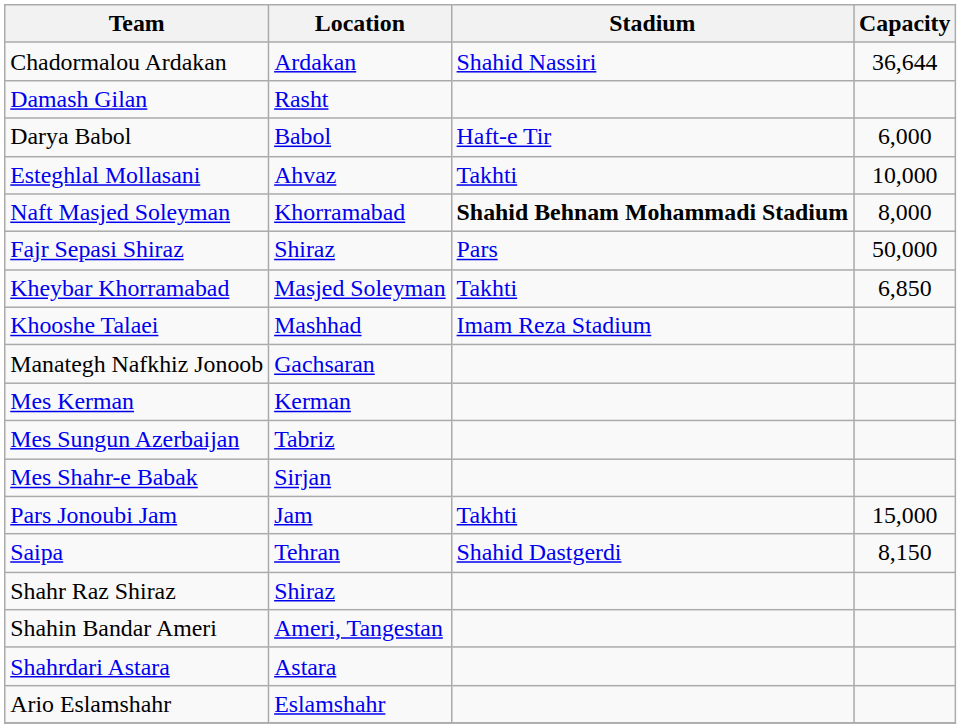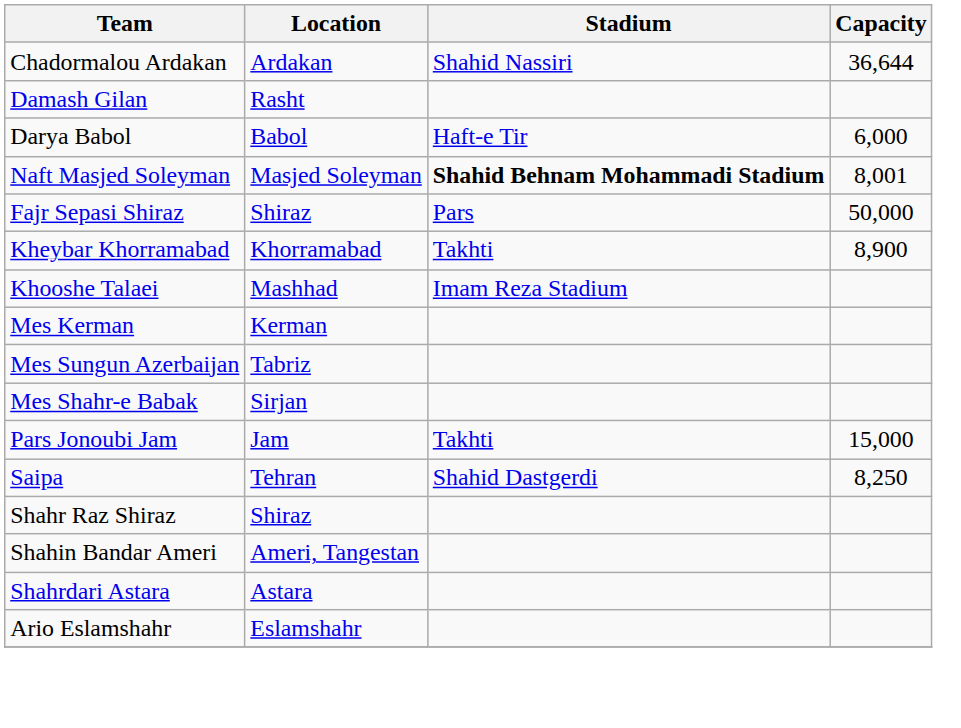 <table class="wikitable sortable">
 <tr>
 <th>Team</th>
 <th>Location</th>
 <th>Stadium</th>
 <th>Capacity</th>
 </tr>
 <tr>
 <td>Chadormalou Ardakan</td>
 <td><a href='#'>Ardakan</a></td>
 <td><a href='#'>Shahid Nassiri</a></td>
 <td style="text-align:center">36,644</td>
 </tr>
 <tr>
 <td><a href='#'>Damash Gilan</a></td>
 <td><a href='#'>Rasht</a></td>
 <td></td>
 <td style="text-align:center"></td>
 </tr>
 <tr>
 <td>Darya Babol</td>
 <td><a href='#'>Babol</a></td>
 <td><a href='#'>Haft-e Tir</a></td>
 <td style="text-align:center">6,000</td>
 </tr>
 <tr>
-<td><a href='#'>Esteghlal Mollasani</a></td>
-<td><a href='#'>Ahvaz</a></td>
-<td><a href='#'>Takhti</a></td>
-<td style="text-align:center">10,000</td>
-</tr>
-<tr>
 <td><a href='#'>Naft Masjed Soleyman</a></td>
-<td><a href='#'>Khorramabad</a></td>
+<td><a href='#'>Masjed Soleyman</a></td>
 <td><strong>Shahid Behnam Mohammadi Stadium</strong></td>
-<td style="text-align:center">8,000</td>
+<td style="text-align:center">8,001</td>
 </tr>
 <tr>
 <td><a href='#'>Fajr Sepasi Shiraz</a></td>
 <td><a href='#'>Shiraz</a></td>
 <td><a href='#'>Pars</a></td>
 <td style="text-align:center">50,000</td>
 </tr>
 <tr>
 <td><a href='#'>Kheybar Khorramabad</a></td>
-<td><a href='#'>Masjed Soleyman</a></td>
+<td><a href='#'>Khorramabad</a></td>
 <td><a href='#'>Takhti</a></td>
-<td style="text-align:center">6,850</td>
+<td style="text-align:center">8,900</td>
 </tr>
 <tr>
 <td><a href='#'>Khooshe Talaei</a></td>
 <td><a href='#'>Mashhad</a></td>
 <td><a href='#'>Imam Reza Stadium</a></td>
-<td style="text-align:center"></td>
-</tr>
-<tr>
-<td>Manategh Nafkhiz Jonoob</td>
-<td><a href='#'>Gachsaran</a></td>
-<td></td>
 <td style="text-align:center"></td>
 </tr>
 <tr>
 <td><a href='#'>Mes Kerman</a></td>
 <td><a href='#'>Kerman</a></td>
 <td></td>
 <td style="text-align:center"></td>
 </tr>
 <tr>
 <td><a href='#'>Mes Sungun Azerbaijan</a></td>
 <td><a href='#'>Tabriz</a></td>
 <td></td>
 <td style="text-align:center"></td>
 </tr>
 <tr>
 <td><a href='#'>Mes Shahr-e Babak</a></td>
 <td><a href='#'>Sirjan</a></td>
 <td></td>
 <td style="text-align:center"></td>
 </tr>
 <tr>
 <td><a href='#'>Pars Jonoubi Jam</a></td>
 <td><a href='#'>Jam</a></td>
 <td><a href='#'>Takhti</a></td>
 <td style="text-align:center">15,000</td>
 </tr>
 <tr>
 <td><a href='#'>Saipa</a></td>
 <td><a href='#'>Tehran</a></td>
 <td><a href='#'>Shahid Dastgerdi</a></td>
-<td style="text-align:center">8,150</td>
+<td style="text-align:center">8,250</td>
 </tr>
 <tr>
 <td>Shahr Raz Shiraz</td>
 <td><a href='#'>Shiraz</a></td>
 <td></td>
 <td style="text-align:center"></td>
 </tr>
 <tr>
 <td>Shahin Bandar Ameri</td>
 <td><a href='#'>Ameri, Tangestan</a></td>
 <td></td>
 <td style="text-align:center"></td>
 </tr>
 <tr>
 <td><a href='#'>Shahrdari Astara</a></td>
 <td><a href='#'>Astara</a></td>
 <td></td>
 <td style="text-align:center"></td>
 </tr>
 <tr>
 <td>Ario Eslamshahr</td>
 <td><a href='#'>Eslamshahr</a></td>
 <td></td>
 <td style="text-align:center"></td>
 </tr>
 <tr>
 </tr>
 </table>
